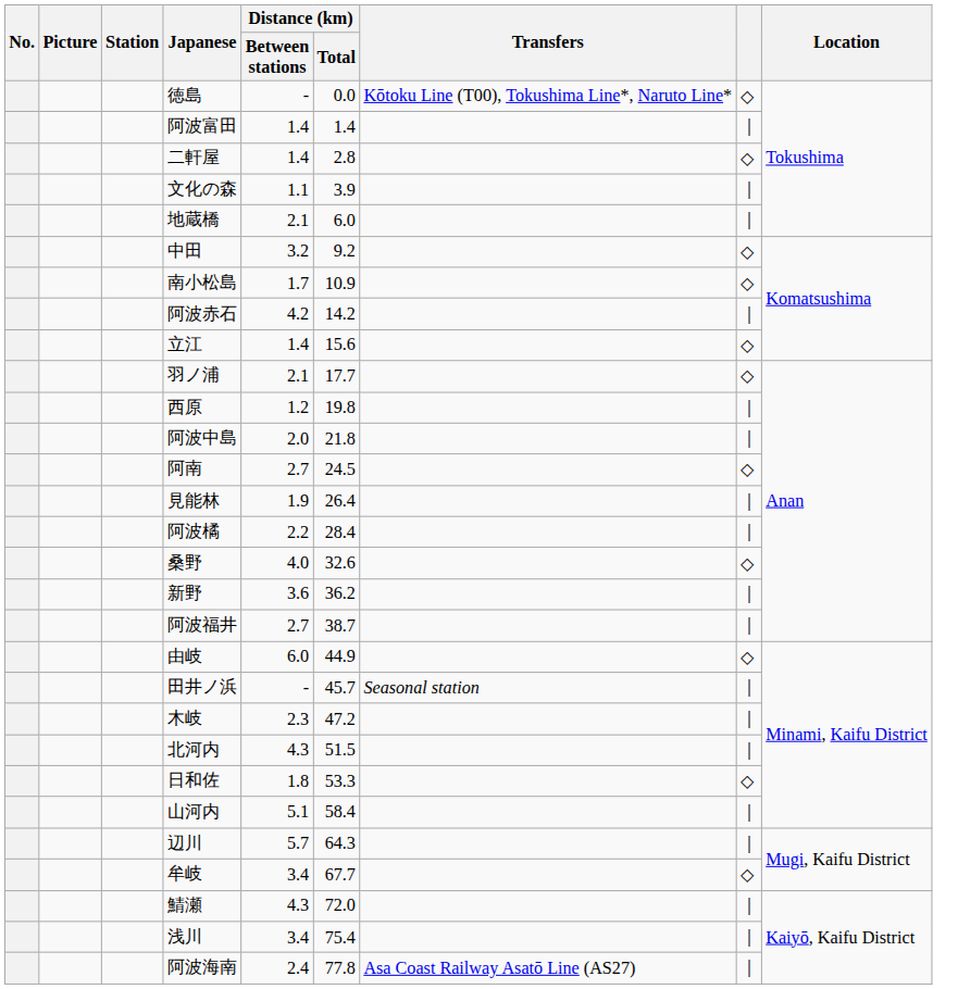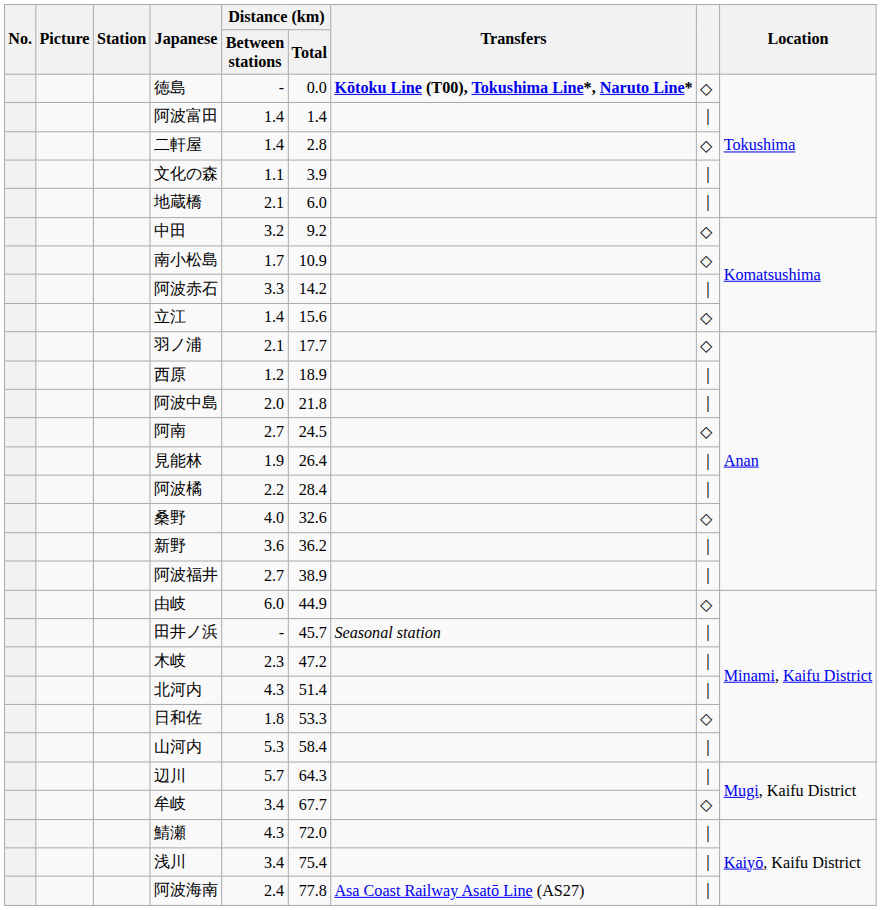 <table class="wikitable" rules="all">
 <tr>
 <th rowspan="2">No.</th>
 <th rowspan="2">Picture</th>
 <th rowspan="2">Station</th>
 <th rowspan="2">Japanese</th>
 <th colspan="2">Distance (km)</th>
 <th rowspan="2">Transfers</th>
 <th rowspan="2"> </th>
 <th rowspan="2">Location</th>
 </tr>
 <tr>
 <th>Between<br>stations</th>
 <th>Total</th>
 </tr>
 <tr>
 <th></th>
 <td></td>
 <td></td>
 <td>徳島</td>
 <td style="text-align:right;">-</td>
 <td style="text-align:right;">0.0</td>
-<td><a href='#'>Kōtoku Line</a> (T00), <a href='#'>Tokushima Line</a>*, <a href='#'>Naruto Line</a>*</td>
+<td><strong><a href='#'>Kōtoku Line</a> (T00), <a href='#'>Tokushima Line</a>*, <a href='#'>Naruto Line</a>*</strong></td>
 <td>◇</td>
 <td rowspan="5"><a href='#'>Tokushima</a></td>
 </tr>
 <tr>
 <th></th>
 <td></td>
 <td></td>
 <td>阿波富田</td>
 <td style="text-align:right;">1.4</td>
 <td style="text-align:right;">1.4</td>
 <td> </td>
 <td>｜</td>
 </tr>
 <tr>
 <th></th>
 <td></td>
 <td></td>
 <td>二軒屋</td>
 <td style="text-align:right;">1.4</td>
 <td style="text-align:right;">2.8</td>
 <td> </td>
 <td>◇</td>
 </tr>
 <tr>
 <th></th>
 <td></td>
 <td></td>
 <td>文化の森</td>
 <td style="text-align:right;">1.1</td>
 <td style="text-align:right;">3.9</td>
 <td> </td>
 <td>｜</td>
 </tr>
 <tr>
 <th></th>
 <td></td>
 <td></td>
 <td>地蔵橋</td>
 <td style="text-align:right;">2.1</td>
 <td style="text-align:right;">6.0</td>
 <td> </td>
 <td>｜</td>
 </tr>
 <tr>
 <th></th>
 <td></td>
 <td></td>
 <td>中田</td>
 <td style="text-align:right;">3.2</td>
 <td style="text-align:right;">9.2</td>
 <td> </td>
 <td>◇</td>
 <td rowspan="4"><a href='#'>Komatsushima</a></td>
 </tr>
 <tr>
 <th></th>
 <td></td>
 <td></td>
 <td>南小松島</td>
 <td style="text-align:right;">1.7</td>
 <td style="text-align:right;">10.9</td>
 <td> </td>
 <td>◇</td>
 </tr>
 <tr>
 <th></th>
 <td></td>
 <td></td>
 <td>阿波赤石</td>
-<td style="text-align:right;">4.2</td>
+<td style="text-align:right;">3.3</td>
 <td style="text-align:right;">14.2</td>
 <td> </td>
 <td>｜</td>
 </tr>
 <tr>
 <th></th>
 <td></td>
 <td></td>
 <td>立江</td>
 <td style="text-align:right;">1.4</td>
 <td style="text-align:right;">15.6</td>
 <td> </td>
 <td>◇</td>
 </tr>
 <tr>
 <th></th>
 <td></td>
 <td></td>
 <td>羽ノ浦</td>
 <td style="text-align:right;">2.1</td>
 <td style="text-align:right;">17.7</td>
 <td> </td>
 <td>◇</td>
 <td rowspan="9"><a href='#'>Anan</a></td>
 </tr>
 <tr>
 <th></th>
 <td></td>
 <td></td>
 <td>西原</td>
 <td style="text-align:right;">1.2</td>
-<td style="text-align:right;">19.8</td>
+<td style="text-align:right;">18.9</td>
 <td> </td>
 <td>｜</td>
 </tr>
 <tr>
 <th></th>
 <td></td>
 <td></td>
 <td>阿波中島</td>
 <td style="text-align:right;">2.0</td>
 <td style="text-align:right;">21.8</td>
 <td> </td>
 <td>｜</td>
 </tr>
 <tr>
 <th></th>
 <td></td>
 <td></td>
 <td>阿南</td>
 <td style="text-align:right;">2.7</td>
 <td style="text-align:right;">24.5</td>
 <td> </td>
 <td>◇</td>
 </tr>
 <tr>
 <th></th>
 <td></td>
 <td></td>
 <td>見能林</td>
 <td style="text-align:right;">1.9</td>
 <td style="text-align:right;">26.4</td>
 <td> </td>
 <td>｜</td>
 </tr>
 <tr>
 <th></th>
 <td></td>
 <td></td>
 <td>阿波橘</td>
 <td style="text-align:right;">2.2</td>
 <td style="text-align:right;">28.4</td>
 <td> </td>
 <td>｜</td>
 </tr>
 <tr>
 <th></th>
 <td></td>
 <td></td>
 <td>桑野</td>
 <td style="text-align:right;">4.0</td>
 <td style="text-align:right;">32.6</td>
 <td> </td>
 <td>◇</td>
 </tr>
 <tr>
 <th></th>
 <td></td>
 <td></td>
 <td>新野</td>
 <td style="text-align:right;">3.6</td>
 <td style="text-align:right;">36.2</td>
 <td> </td>
 <td>｜</td>
 </tr>
 <tr>
 <th></th>
 <td></td>
 <td></td>
 <td>阿波福井</td>
 <td style="text-align:right;">2.7</td>
-<td style="text-align:right;">38.7</td>
+<td style="text-align:right;">38.9</td>
 <td> </td>
 <td>｜</td>
 </tr>
 <tr>
 <th></th>
 <td></td>
 <td></td>
 <td>由岐</td>
 <td style="text-align:right;">6.0</td>
 <td style="text-align:right;">44.9</td>
 <td> </td>
 <td>◇</td>
 <td rowspan="6"><a href='#'>Minami</a>, <a href='#'>Kaifu District</a></td>
 </tr>
 <tr>
 <th></th>
 <td></td>
 <td></td>
 <td>田井ノ浜</td>
 <td style="text-align:right;">-</td>
 <td style="text-align:right;">45.7</td>
 <td><em>Seasonal station</em></td>
 <td>｜</td>
 </tr>
 <tr>
 <th></th>
 <td></td>
 <td></td>
 <td>木岐</td>
 <td style="text-align:right;">2.3</td>
 <td style="text-align:right;">47.2</td>
 <td> </td>
 <td>｜</td>
 </tr>
 <tr>
 <th></th>
 <td></td>
 <td></td>
 <td>北河内</td>
 <td style="text-align:right;">4.3</td>
-<td style="text-align:right;">51.5</td>
+<td style="text-align:right;">51.4</td>
 <td> </td>
 <td>｜</td>
 </tr>
 <tr>
 <th></th>
 <td></td>
 <td></td>
 <td>日和佐</td>
 <td style="text-align:right;">1.8</td>
 <td style="text-align:right;">53.3</td>
 <td> </td>
 <td>◇</td>
 </tr>
 <tr>
 <th></th>
 <td></td>
 <td></td>
 <td>山河内</td>
-<td style="text-align:right;">5.1</td>
+<td style="text-align:right;">5.3</td>
 <td style="text-align:right;">58.4</td>
 <td> </td>
 <td>｜</td>
 </tr>
 <tr>
 <th></th>
 <td></td>
 <td></td>
 <td>辺川</td>
 <td style="text-align:right;">5.7</td>
 <td style="text-align:right;">64.3</td>
 <td> </td>
 <td>｜</td>
 <td rowspan="2"><a href='#'>Mugi</a>, Kaifu District</td>
 </tr>
 <tr>
 <th></th>
 <td></td>
 <td></td>
 <td>牟岐</td>
 <td style="text-align:right;">3.4</td>
 <td style="text-align:right;">67.7</td>
 <td> </td>
 <td>◇</td>
 </tr>
 <tr>
 <th></th>
 <td></td>
 <td></td>
 <td>鯖瀬</td>
 <td style="text-align:right;">4.3</td>
 <td style="text-align:right;">72.0</td>
 <td> </td>
 <td>｜</td>
 <td rowspan="4"><a href='#'>Kaiyō</a>, Kaifu District</td>
 </tr>
 <tr>
 <th></th>
 <td></td>
 <td></td>
 <td>浅川</td>
 <td style="text-align:right;">3.4</td>
 <td style="text-align:right;">75.4</td>
 <td> </td>
 <td>｜</td>
 </tr>
 <tr>
 <th></th>
 <td></td>
 <td></td>
 <td>阿波海南</td>
 <td style="text-align:right;">2.4</td>
 <td style="text-align:right;">77.8</td>
 <td><a href='#'>Asa Coast Railway Asatō Line</a> (AS27)</td>
 <td>｜</td>
 </tr>
 </table>
